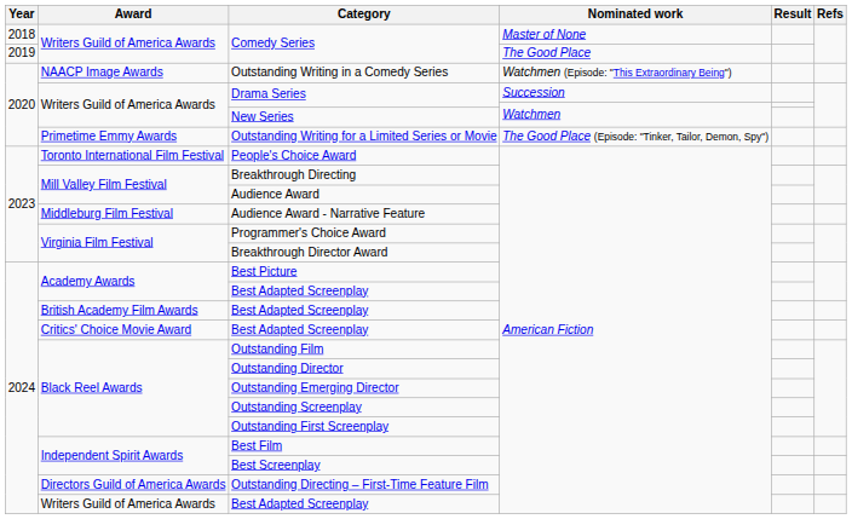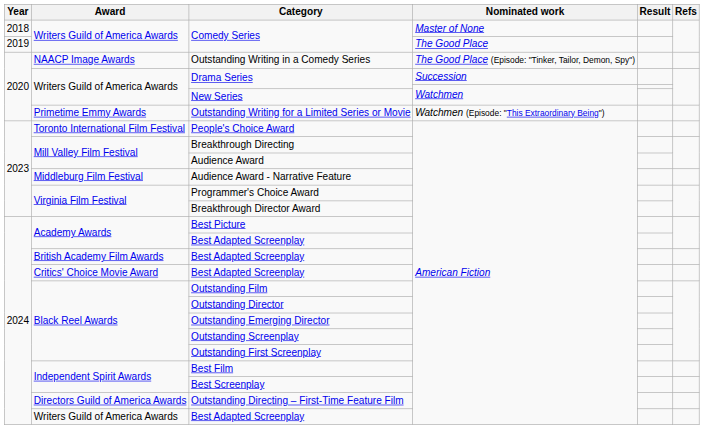 <table class="sortable wikitable">
 <tr>
 <th>Year</th>
 <th>Award</th>
 <th>Category</th>
 <th>Nominated work</th>
 <th>Result</th>
 <th class=unsortable>Refs</th>
 </tr>
 <tr>
 <td style="text-align: center">2018</td>
 <td rowspan="2"><a href='#'>Writers Guild of America Awards</a></td>
 <td rowspan="2"><a href='#'>Comedy Series</a></td>
 <td><em><a href='#'>Master of None</a></em></td>
 <td></td>
 <td rowspan="2" style="text-align: center"></td>
 </tr>
 <tr>
 <td style="text-align: center">2019</td>
 <td><em><a href='#'>The Good Place</a></em></td>
 <td></td>
 </tr>
 <tr>
 <td rowspan="5" style="text-align: center">2020</td>
 <td><a href='#'>NAACP Image Awards</a></td>
 <td>Outstanding Writing in a Comedy Series</td>
-<td><em>Watchmen</em> <small> (Episode: "<a href='#'>This Extraordinary Being</a>")</small></td>
+<td><em><a href='#'>The Good Place</a></em>  <small> (Episode: "Tinker, Tailor, Demon, Spy") </small></td>
 <td></td>
 <td style="text-align: center"></td>
 </tr>
 <tr>
 <td rowspan="3">Writers Guild of America Awards</td>
 <td rowspan="2"><a href='#'>Drama Series</a></td>
 <td><em><a href='#'>Succession</a></em></td>
 <td></td>
 <td rowspan="3" style="text-align: center"></td>
 </tr>
 <tr>
 <td rowspan="2"><em><a href='#'>Watchmen</a></em></td>
 <td></td>
 </tr>
 <tr>
 <td><a href='#'>New Series</a></td>
 <td></td>
 </tr>
 <tr>
 <td><a href='#'>Primetime Emmy Awards</a></td>
 <td><a href='#'>Outstanding Writing for a Limited Series or Movie</a></td>
-<td><em><a href='#'>The Good Place</a></em>  <small> (Episode: "Tinker, Tailor, Demon, Spy") </small></td>
+<td><em>Watchmen</em> <small> (Episode: "<a href='#'>This Extraordinary Being</a>")</small></td>
 <td></td>
 <td style="text-align: center"></td>
 </tr>
 <tr>
 <td rowspan=6, style="text-align: center">2023</td>
 <td><a href='#'>Toronto International Film Festival</a></td>
 <td><a href='#'>People's Choice Award</a></td>
 <td rowspan=19><em><a href='#'>American Fiction</a></em></td>
 <td></td>
 <td style="text-align: center"></td>
 </tr>
 <tr>
 <td rowspan=2><a href='#'>Mill Valley Film Festival</a></td>
 <td>Breakthrough Directing</td>
 <td></td>
 <td style="text-align: center", rowspan=2></td>
 </tr>
 <tr>
 <td>Audience Award</td>
 <td></td>
 </tr>
 <tr>
 <td><a href='#'>Middleburg Film Festival</a></td>
 <td>Audience Award - Narrative Feature</td>
 <td></td>
 <td style="text-align: center"></td>
 </tr>
 <tr>
 <td rowspan=2><a href='#'>Virginia Film Festival</a></td>
 <td>Programmer's Choice Award</td>
 <td></td>
 <td style="text-align: center", rowspan=2></td>
 </tr>
 <tr>
 <td>Breakthrough Director Award</td>
 <td></td>
 </tr>
 <tr>
 <td rowspan=13, style="text-align: center">2024</td>
 <td rowspan=2><a href='#'>Academy Awards</a></td>
 <td><a href='#'>Best Picture</a></td>
 <td></td>
 <td rowspan=2 style="text-align: center"></td>
 </tr>
 <tr>
 <td><a href='#'>Best Adapted Screenplay</a></td>
 <td></td>
 </tr>
 <tr>
 <td><a href='#'>British Academy Film Awards</a></td>
 <td><a href='#'>Best Adapted Screenplay</a></td>
 <td></td>
 <td style="text-align: center"></td>
 </tr>
 <tr>
 <td><a href='#'>Critics' Choice Movie Award</a></td>
 <td><a href='#'>Best Adapted Screenplay</a></td>
 <td></td>
 <td style="text-align: center"></td>
 </tr>
 <tr>
 <td rowspan=5><a href='#'>Black Reel Awards</a></td>
 <td><a href='#'>Outstanding Film</a></td>
 <td></td>
 <td rowspan=5, style="text-align: center"></td>
 </tr>
 <tr>
 <td><a href='#'>Outstanding Director</a></td>
 <td></td>
 </tr>
 <tr>
 <td><a href='#'>Outstanding Emerging Director</a></td>
 <td></td>
 </tr>
 <tr>
 <td><a href='#'>Outstanding Screenplay</a></td>
 <td></td>
 </tr>
 <tr>
 <td><a href='#'>Outstanding First Screenplay</a></td>
 <td></td>
 </tr>
 <tr>
 <td rowspan=2><a href='#'>Independent Spirit Awards</a></td>
 <td><a href='#'>Best Film</a></td>
 <td></td>
 <td style="text-align: center"></td>
 </tr>
 <tr>
 <td><a href='#'>Best Screenplay</a></td>
 <td></td>
 <td style="text-align: center"></td>
 </tr>
 <tr>
 <td><a href='#'>Directors Guild of America Awards</a></td>
 <td><a href='#'>Outstanding Directing – First-Time Feature Film</a></td>
 <td></td>
 <td style="text-align: center"></td>
 </tr>
 <tr>
 <td>Writers Guild of America Awards</td>
 <td><a href='#'>Best Adapted Screenplay</a></td>
 <td></td>
 <td style="text-align: center"></td>
 </tr>
 </table>
